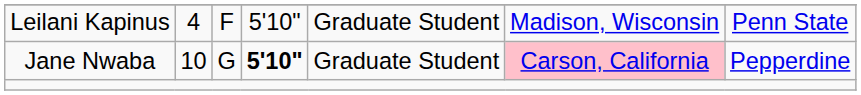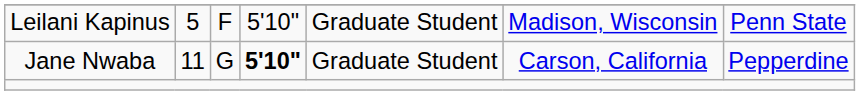 <table class="wikitable sortable" style="text-align: center">
 <tr align=center>
 </tr>
 <tr>
 <td>Leilani Kapinus</td>
-<td>4</td>
+<td>5</td>
 <td>F</td>
 <td>5'10"</td>
 <td>Graduate Student</td>
 <td><a href='#'>Madison, Wisconsin</a></td>
 <td><a href='#'>Penn State</a></td>
 </tr>
 <tr>
 <td>Jane Nwaba</td>
-<td>10</td>
+<td>11</td>
 <td>G</td>
 <td><strong>5'10"</strong></td>
 <td>Graduate Student</td>
-<td style="background: pink;"><a href='#'>Carson, California</a></td>
+<td><a href='#'>Carson, California</a></td>
 <td><a href='#'>Pepperdine</a></td>
 </tr>
 <tr>
 <td colspan=7></td>
 </tr>
 </table>
